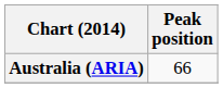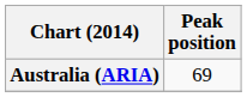 <table class="wikitable sortable plainrowheaders">
 <tr>
 <th>Chart (2014)</th>
 <th>Peak<br>position</th>
 </tr>
 <tr>
 <th scope="row">Australia (<a href='#'>ARIA</a>)</th>
-<td style="text-align:center;">66</td>
+<td style="text-align:center;">69</td>
 </tr>
 <tr>
 </tr>
 <tr>
 </tr>
 <tr>
 </tr>
 <tr>
 </tr>
 <tr>
 </tr>
 <tr>
 </tr>
 </table>
